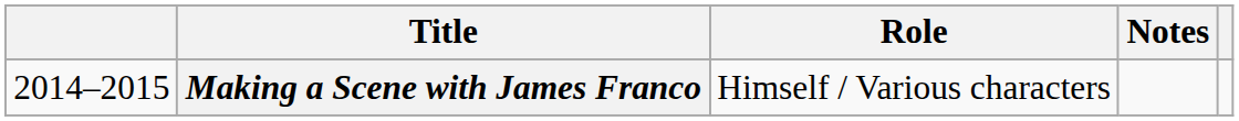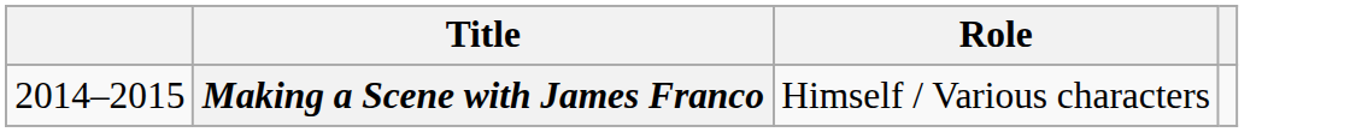 <table class="wikitable plainrowheaders sortable">
 <tr>
 <th scope="col"></th>
 <th scope="col">Title</th>
 <th scope="col">Role</th>
-<th scope="col" class="unsortable">Notes</th>
 <th scope="col" class="unsortable"></th>
 </tr>
 <tr>
 <td>2014–2015</td>
 <th scope="row"><em>Making a Scene with James Franco</em></th>
 <td>Himself / Various characters</td>
-<td></td>
 <td style="text-align:center;"></td>
 </tr>
 </table>
